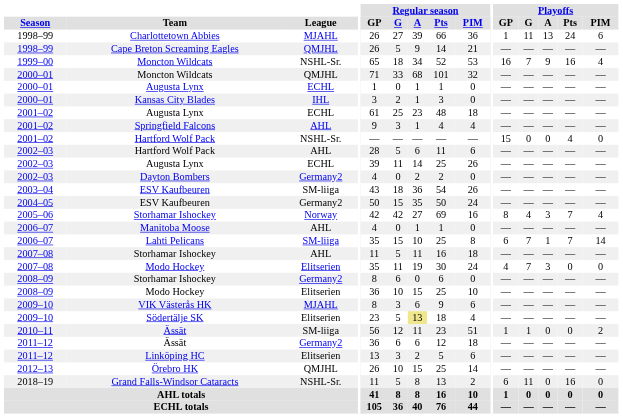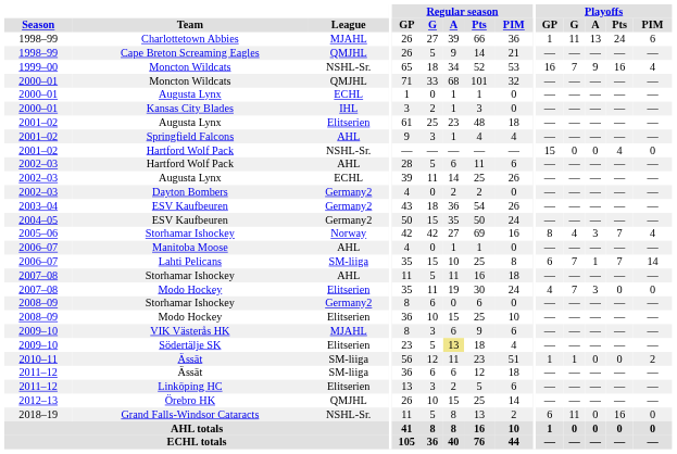 <table border="0" cellpadding="1" cellspacing="0" style="text-align:center; width:60em">
 <tr bgcolor="#e0e0e0">
 <th colspan="3" bgcolor="#ffffff"></th>
 <th rowspan="99" bgcolor="#ffffff"></th>
 <th colspan="5"><a href='#'>Regular season</a></th>
 <th rowspan="99" bgcolor="#ffffff"></th>
 <th colspan="5"><a href='#'>Playoffs</a></th>
 </tr>
 <tr bgcolor="#e0e0e0">
 <th><a href='#'>Season</a></th>
 <th>Team</th>
 <th>League</th>
 <th>GP</th>
 <th><a href='#'>G</a></th>
 <th><a href='#'>A</a></th>
 <th><a href='#'>Pts</a></th>
 <th><a href='#'>PIM</a></th>
 <th>GP</th>
 <th>G</th>
 <th>A</th>
 <th>Pts</th>
 <th>PIM</th>
 </tr>
 <tr>
 <td>1998–99</td>
 <td><a href='#'>Charlottetown Abbies</a></td>
 <td><a href='#'>MJAHL</a></td>
 <td>26</td>
 <td>27</td>
 <td>39</td>
 <td>66</td>
 <td>36</td>
 <td>1</td>
 <td>11</td>
 <td>13</td>
 <td>24</td>
 <td>6</td>
 </tr>
 <tr bgcolor="#f0f0f0">
 <td><a href='#'>1998–99</a></td>
 <td><a href='#'>Cape Breton Screaming Eagles</a></td>
 <td><a href='#'>QMJHL</a></td>
 <td>26</td>
 <td>5</td>
 <td>9</td>
 <td>14</td>
 <td>21</td>
 <td>—</td>
 <td>—</td>
 <td>—</td>
 <td>—</td>
 <td>—</td>
 </tr>
 <tr>
 <td><a href='#'>1999–00</a></td>
 <td><a href='#'>Moncton Wildcats</a></td>
 <td>NSHL-Sr.</td>
 <td>65</td>
 <td>18</td>
 <td>34</td>
 <td>52</td>
 <td>53</td>
 <td>16</td>
 <td>7</td>
 <td>9</td>
 <td>16</td>
 <td>4</td>
 </tr>
 <tr bgcolor="#f0f0f0">
 <td><a href='#'>2000–01</a></td>
 <td>Moncton Wildcats</td>
 <td>QMJHL</td>
 <td>71</td>
 <td>33</td>
 <td>68</td>
 <td>101</td>
 <td>32</td>
 <td>—</td>
 <td>—</td>
 <td>—</td>
 <td>—</td>
 <td>—</td>
 </tr>
 <tr>
 <td><a href='#'>2000–01</a></td>
 <td><a href='#'>Augusta Lynx</a></td>
 <td><a href='#'>ECHL</a></td>
 <td>1</td>
 <td>0</td>
 <td>1</td>
 <td>1</td>
 <td>0</td>
 <td>—</td>
 <td>—</td>
 <td>—</td>
 <td>—</td>
 <td>—</td>
 </tr>
 <tr bgcolor="#f0f0f0">
 <td><a href='#'>2000–01</a></td>
 <td><a href='#'>Kansas City Blades</a></td>
 <td><a href='#'>IHL</a></td>
 <td>3</td>
 <td>2</td>
 <td>1</td>
 <td>3</td>
 <td>0</td>
 <td>—</td>
 <td>—</td>
 <td>—</td>
 <td>—</td>
 <td>—</td>
 </tr>
 <tr>
 <td><a href='#'>2001–02</a></td>
 <td>Augusta Lynx</td>
-<td>ECHL</td>
+<td><a href='#'>Elitserien</a></td>
 <td>61</td>
 <td>25</td>
 <td>23</td>
 <td>48</td>
 <td>18</td>
 <td>—</td>
 <td>—</td>
 <td>—</td>
 <td>—</td>
 <td>—</td>
 </tr>
 <tr bgcolor="#f0f0f0">
 <td><a href='#'>2001–02</a></td>
 <td><a href='#'>Springfield Falcons</a></td>
 <td><a href='#'>AHL</a></td>
 <td>9</td>
 <td>3</td>
 <td>1</td>
 <td>4</td>
 <td>4</td>
 <td>—</td>
 <td>—</td>
 <td>—</td>
 <td>—</td>
 <td>—</td>
 </tr>
 <tr>
 <td><a href='#'>2001–02</a></td>
 <td><a href='#'>Hartford Wolf Pack</a></td>
 <td>NSHL-Sr.</td>
 <td>—</td>
 <td>—</td>
 <td>—</td>
 <td>—</td>
 <td>—</td>
 <td>15</td>
 <td>0</td>
 <td>0</td>
 <td>4</td>
 <td>0</td>
 </tr>
 <tr bgcolor="#f0f0f0">
 <td><a href='#'>2002–03</a></td>
 <td>Hartford Wolf Pack</td>
 <td>AHL</td>
 <td>28</td>
 <td>5</td>
 <td>6</td>
 <td>11</td>
 <td>6</td>
 <td>—</td>
 <td>—</td>
 <td>—</td>
 <td>—</td>
 <td>—</td>
 </tr>
 <tr>
 <td><a href='#'>2002–03</a></td>
 <td>Augusta Lynx</td>
 <td>ECHL</td>
 <td>39</td>
 <td>11</td>
 <td>14</td>
 <td>25</td>
 <td>26</td>
 <td>—</td>
 <td>—</td>
 <td>—</td>
 <td>—</td>
 <td>—</td>
 </tr>
 <tr bgcolor="#f0f0f0">
 <td><a href='#'>2002–03</a></td>
 <td><a href='#'>Dayton Bombers</a></td>
 <td><a href='#'>Germany2</a></td>
 <td>4</td>
 <td>0</td>
 <td>2</td>
 <td>2</td>
 <td>0</td>
 <td>—</td>
 <td>—</td>
 <td>—</td>
 <td>—</td>
 <td>—</td>
 </tr>
 <tr>
 <td><a href='#'>2003–04</a></td>
 <td><a href='#'>ESV Kaufbeuren</a></td>
-<td>SM-liiga</td>
+<td><a href='#'>Germany2</a></td>
 <td>43</td>
 <td>18</td>
 <td>36</td>
 <td>54</td>
 <td>26</td>
 <td>—</td>
 <td>—</td>
 <td>—</td>
 <td>—</td>
 <td>—</td>
 </tr>
 <tr bgcolor="#f0f0f0">
 <td><a href='#'>2004–05</a></td>
 <td>ESV Kaufbeuren</td>
 <td>Germany2</td>
 <td>50</td>
 <td>15</td>
 <td>35</td>
 <td>50</td>
 <td>24</td>
 <td>—</td>
 <td>—</td>
 <td>—</td>
 <td>—</td>
 <td>—</td>
 </tr>
 <tr>
 <td><a href='#'>2005–06</a></td>
 <td><a href='#'>Storhamar Ishockey</a></td>
 <td><a href='#'>Norway</a></td>
 <td>42</td>
 <td>42</td>
 <td>27</td>
 <td>69</td>
 <td>16</td>
 <td>8</td>
 <td>4</td>
 <td>3</td>
 <td>7</td>
 <td>4</td>
 </tr>
 <tr bgcolor="#f0f0f0">
 <td><a href='#'>2006–07</a></td>
 <td><a href='#'>Manitoba Moose</a></td>
 <td>AHL</td>
 <td>4</td>
 <td>0</td>
 <td>1</td>
 <td>1</td>
 <td>0</td>
 <td>—</td>
 <td>—</td>
 <td>—</td>
 <td>—</td>
 <td>—</td>
 </tr>
 <tr>
 <td><a href='#'>2006–07</a></td>
 <td><a href='#'>Lahti Pelicans</a></td>
 <td><a href='#'>SM-liiga</a></td>
 <td>35</td>
 <td>15</td>
 <td>10</td>
 <td>25</td>
 <td>8</td>
 <td>6</td>
 <td>7</td>
 <td>1</td>
 <td>7</td>
 <td>14</td>
 </tr>
 <tr bgcolor="#f0f0f0">
 <td><a href='#'>2007–08</a></td>
 <td>Storhamar Ishockey</td>
 <td>AHL</td>
 <td>11</td>
 <td>5</td>
 <td>11</td>
 <td>16</td>
 <td>18</td>
 <td>—</td>
 <td>—</td>
 <td>—</td>
 <td>—</td>
 <td>—</td>
 </tr>
 <tr>
 <td><a href='#'>2007–08</a></td>
 <td><a href='#'>Modo Hockey</a></td>
 <td><a href='#'>Elitserien</a></td>
 <td>35</td>
 <td>11</td>
 <td>19</td>
 <td>30</td>
 <td>24</td>
 <td>4</td>
 <td>7</td>
 <td>3</td>
 <td>0</td>
 <td>0</td>
 </tr>
 <tr bgcolor="#f0f0f0">
 <td><a href='#'>2008–09</a></td>
 <td>Storhamar Ishockey</td>
 <td><a href='#'>Germany2</a></td>
 <td>8</td>
 <td>6</td>
 <td>0</td>
 <td>6</td>
 <td>0</td>
 <td>—</td>
 <td>—</td>
 <td>—</td>
 <td>—</td>
 <td>—</td>
 </tr>
 <tr>
 <td><a href='#'>2008–09</a></td>
 <td>Modo Hockey</td>
 <td>Elitserien</td>
 <td>36</td>
 <td>10</td>
 <td>15</td>
 <td>25</td>
 <td>10</td>
 <td>—</td>
 <td>—</td>
 <td>—</td>
 <td>—</td>
 <td>—</td>
 </tr>
 <tr bgcolor="#f0f0f0">
 <td><a href='#'>2009–10</a></td>
 <td><a href='#'>VIK Västerås HK</a></td>
 <td><a href='#'>MJAHL</a></td>
 <td>8</td>
 <td>3</td>
 <td>6</td>
 <td>9</td>
 <td>6</td>
 <td>—</td>
 <td>—</td>
 <td>—</td>
 <td>—</td>
 <td>—</td>
 </tr>
 <tr>
 <td><a href='#'>2009–10</a></td>
 <td><a href='#'>Södertälje SK</a></td>
 <td>Elitserien</td>
 <td>23</td>
 <td>5</td>
 <td style="background: khaki;">13</td>
 <td>18</td>
 <td>4</td>
 <td>—</td>
 <td>—</td>
 <td>—</td>
 <td>—</td>
 <td>—</td>
 </tr>
 <tr bgcolor="#f0f0f0">
 <td><a href='#'>2010–11</a></td>
 <td><a href='#'>Ässät</a></td>
 <td>SM-liiga</td>
 <td>56</td>
 <td>12</td>
 <td>11</td>
 <td>23</td>
 <td>51</td>
 <td>1</td>
 <td>1</td>
 <td>0</td>
 <td>0</td>
 <td>2</td>
 </tr>
 <tr>
 <td><a href='#'>2011–12</a></td>
 <td>Ässät</td>
-<td><a href='#'>Germany2</a></td>
+<td>SM-liiga</td>
 <td>36</td>
 <td>6</td>
 <td>6</td>
 <td>12</td>
 <td>18</td>
 <td>—</td>
 <td>—</td>
 <td>—</td>
 <td>—</td>
 <td>—</td>
 </tr>
 <tr bgcolor="#f0f0f0">
 <td><a href='#'>2011–12</a></td>
 <td><a href='#'>Linköping HC</a></td>
 <td>Elitserien</td>
 <td>13</td>
 <td>3</td>
 <td>2</td>
 <td>5</td>
 <td>6</td>
 <td>—</td>
 <td>—</td>
 <td>—</td>
 <td>—</td>
 <td>—</td>
 </tr>
 <tr>
 <td><a href='#'>2012–13</a></td>
 <td><a href='#'>Örebro HK</a></td>
 <td>QMJHL</td>
 <td>26</td>
 <td>10</td>
 <td>15</td>
 <td>25</td>
 <td>14</td>
 <td>—</td>
 <td>—</td>
 <td>—</td>
 <td>—</td>
 <td>—</td>
 </tr>
 <tr bgcolor="#f0f0f0">
 <td>2018–19</td>
 <td><a href='#'>Grand Falls-Windsor Cataracts</a></td>
 <td>NSHL-Sr.</td>
 <td>11</td>
 <td>5</td>
 <td>8</td>
 <td>13</td>
 <td>2</td>
 <td>6</td>
 <td>11</td>
 <td>0</td>
 <td>16</td>
 <td>0</td>
 </tr>
 <tr>
 </tr>
 <tr ALIGN="center" bgcolor="#e0e0e0">
 <th colspan="3">AHL totals</th>
 <th ALIGN="center">41</th>
 <th ALIGN="center">8</th>
 <th ALIGN="center">8</th>
 <th ALIGN="center">16</th>
 <th ALIGN="center">10</th>
 <th ALIGN="center">1</th>
 <th ALIGN="center">0</th>
 <th ALIGN="center">0</th>
 <th ALIGN="center">0</th>
 <th ALIGN="center">0</th>
 </tr>
 <tr>
 </tr>
 <tr ALIGN="center" bgcolor="#e0e0e0">
 <th colspan="3">ECHL totals</th>
 <th ALIGN="center">105</th>
 <th ALIGN="center">36</th>
 <th ALIGN="center">40</th>
 <th ALIGN="center">76</th>
 <th ALIGN="center">44</th>
 <th ALIGN="center">—</th>
 <th ALIGN="center">—</th>
 <th ALIGN="center">—</th>
 <th ALIGN="center">—</th>
 <th ALIGN="center">—</th>
 </tr>
 </table>
